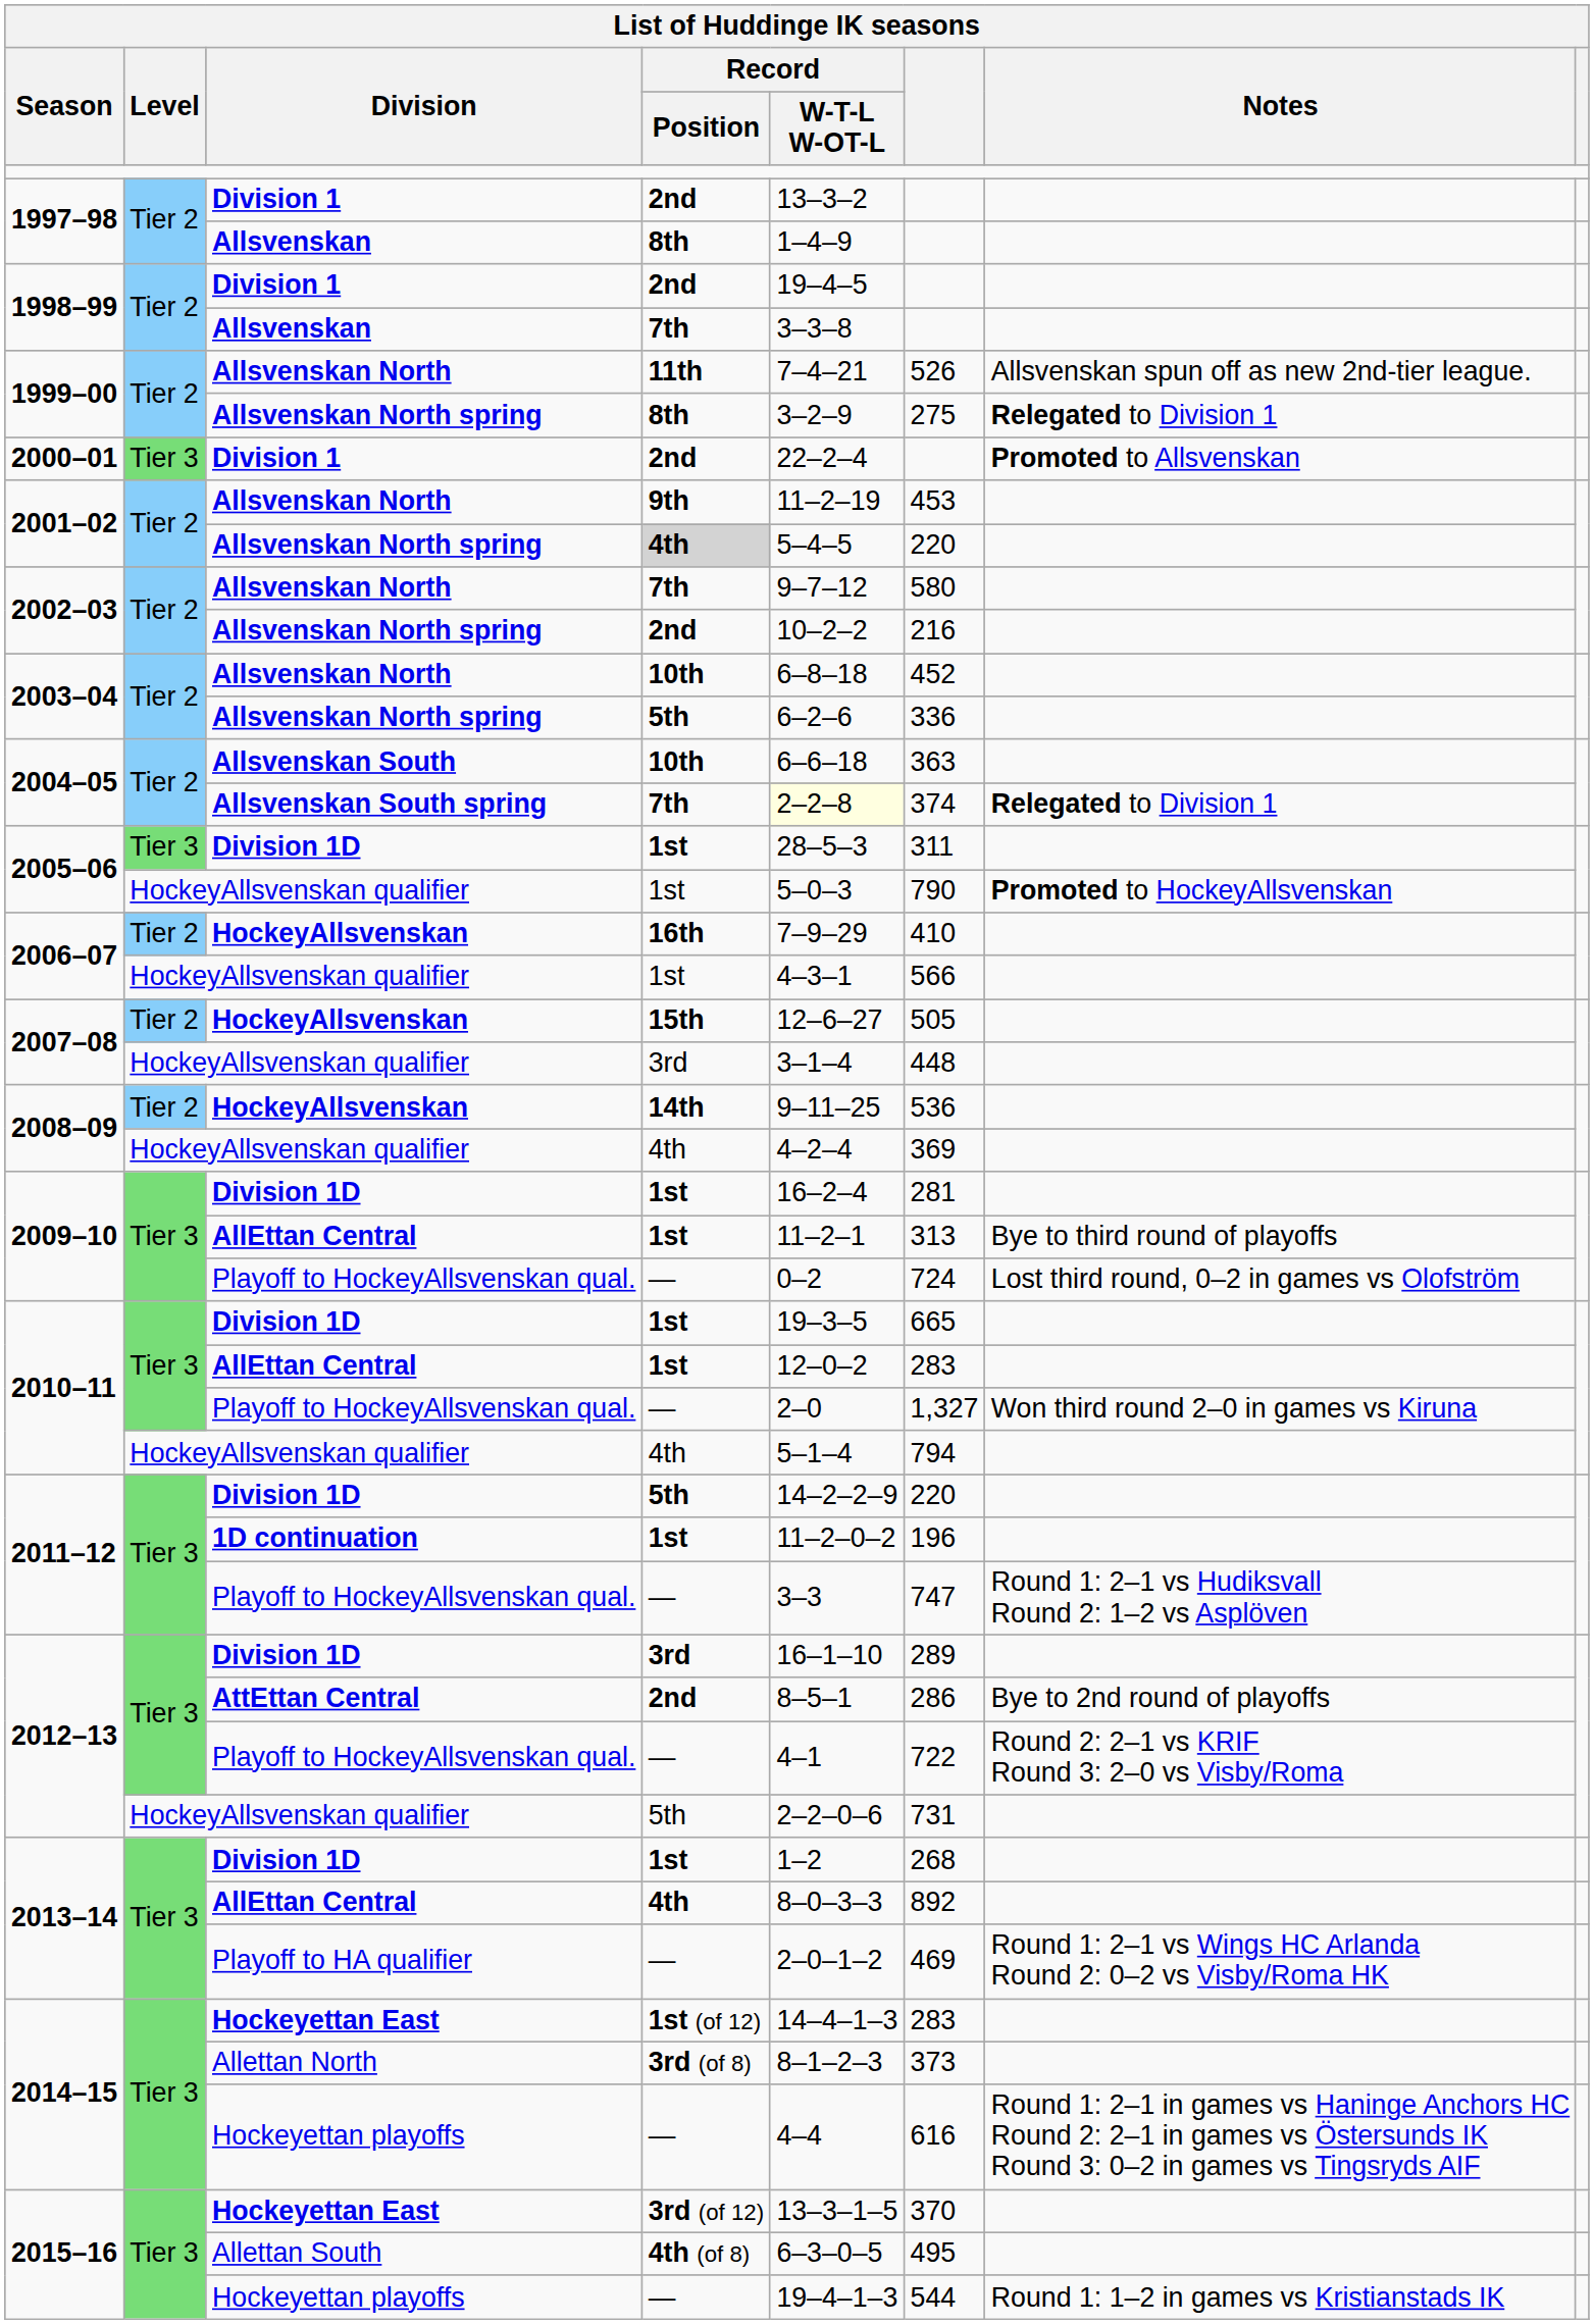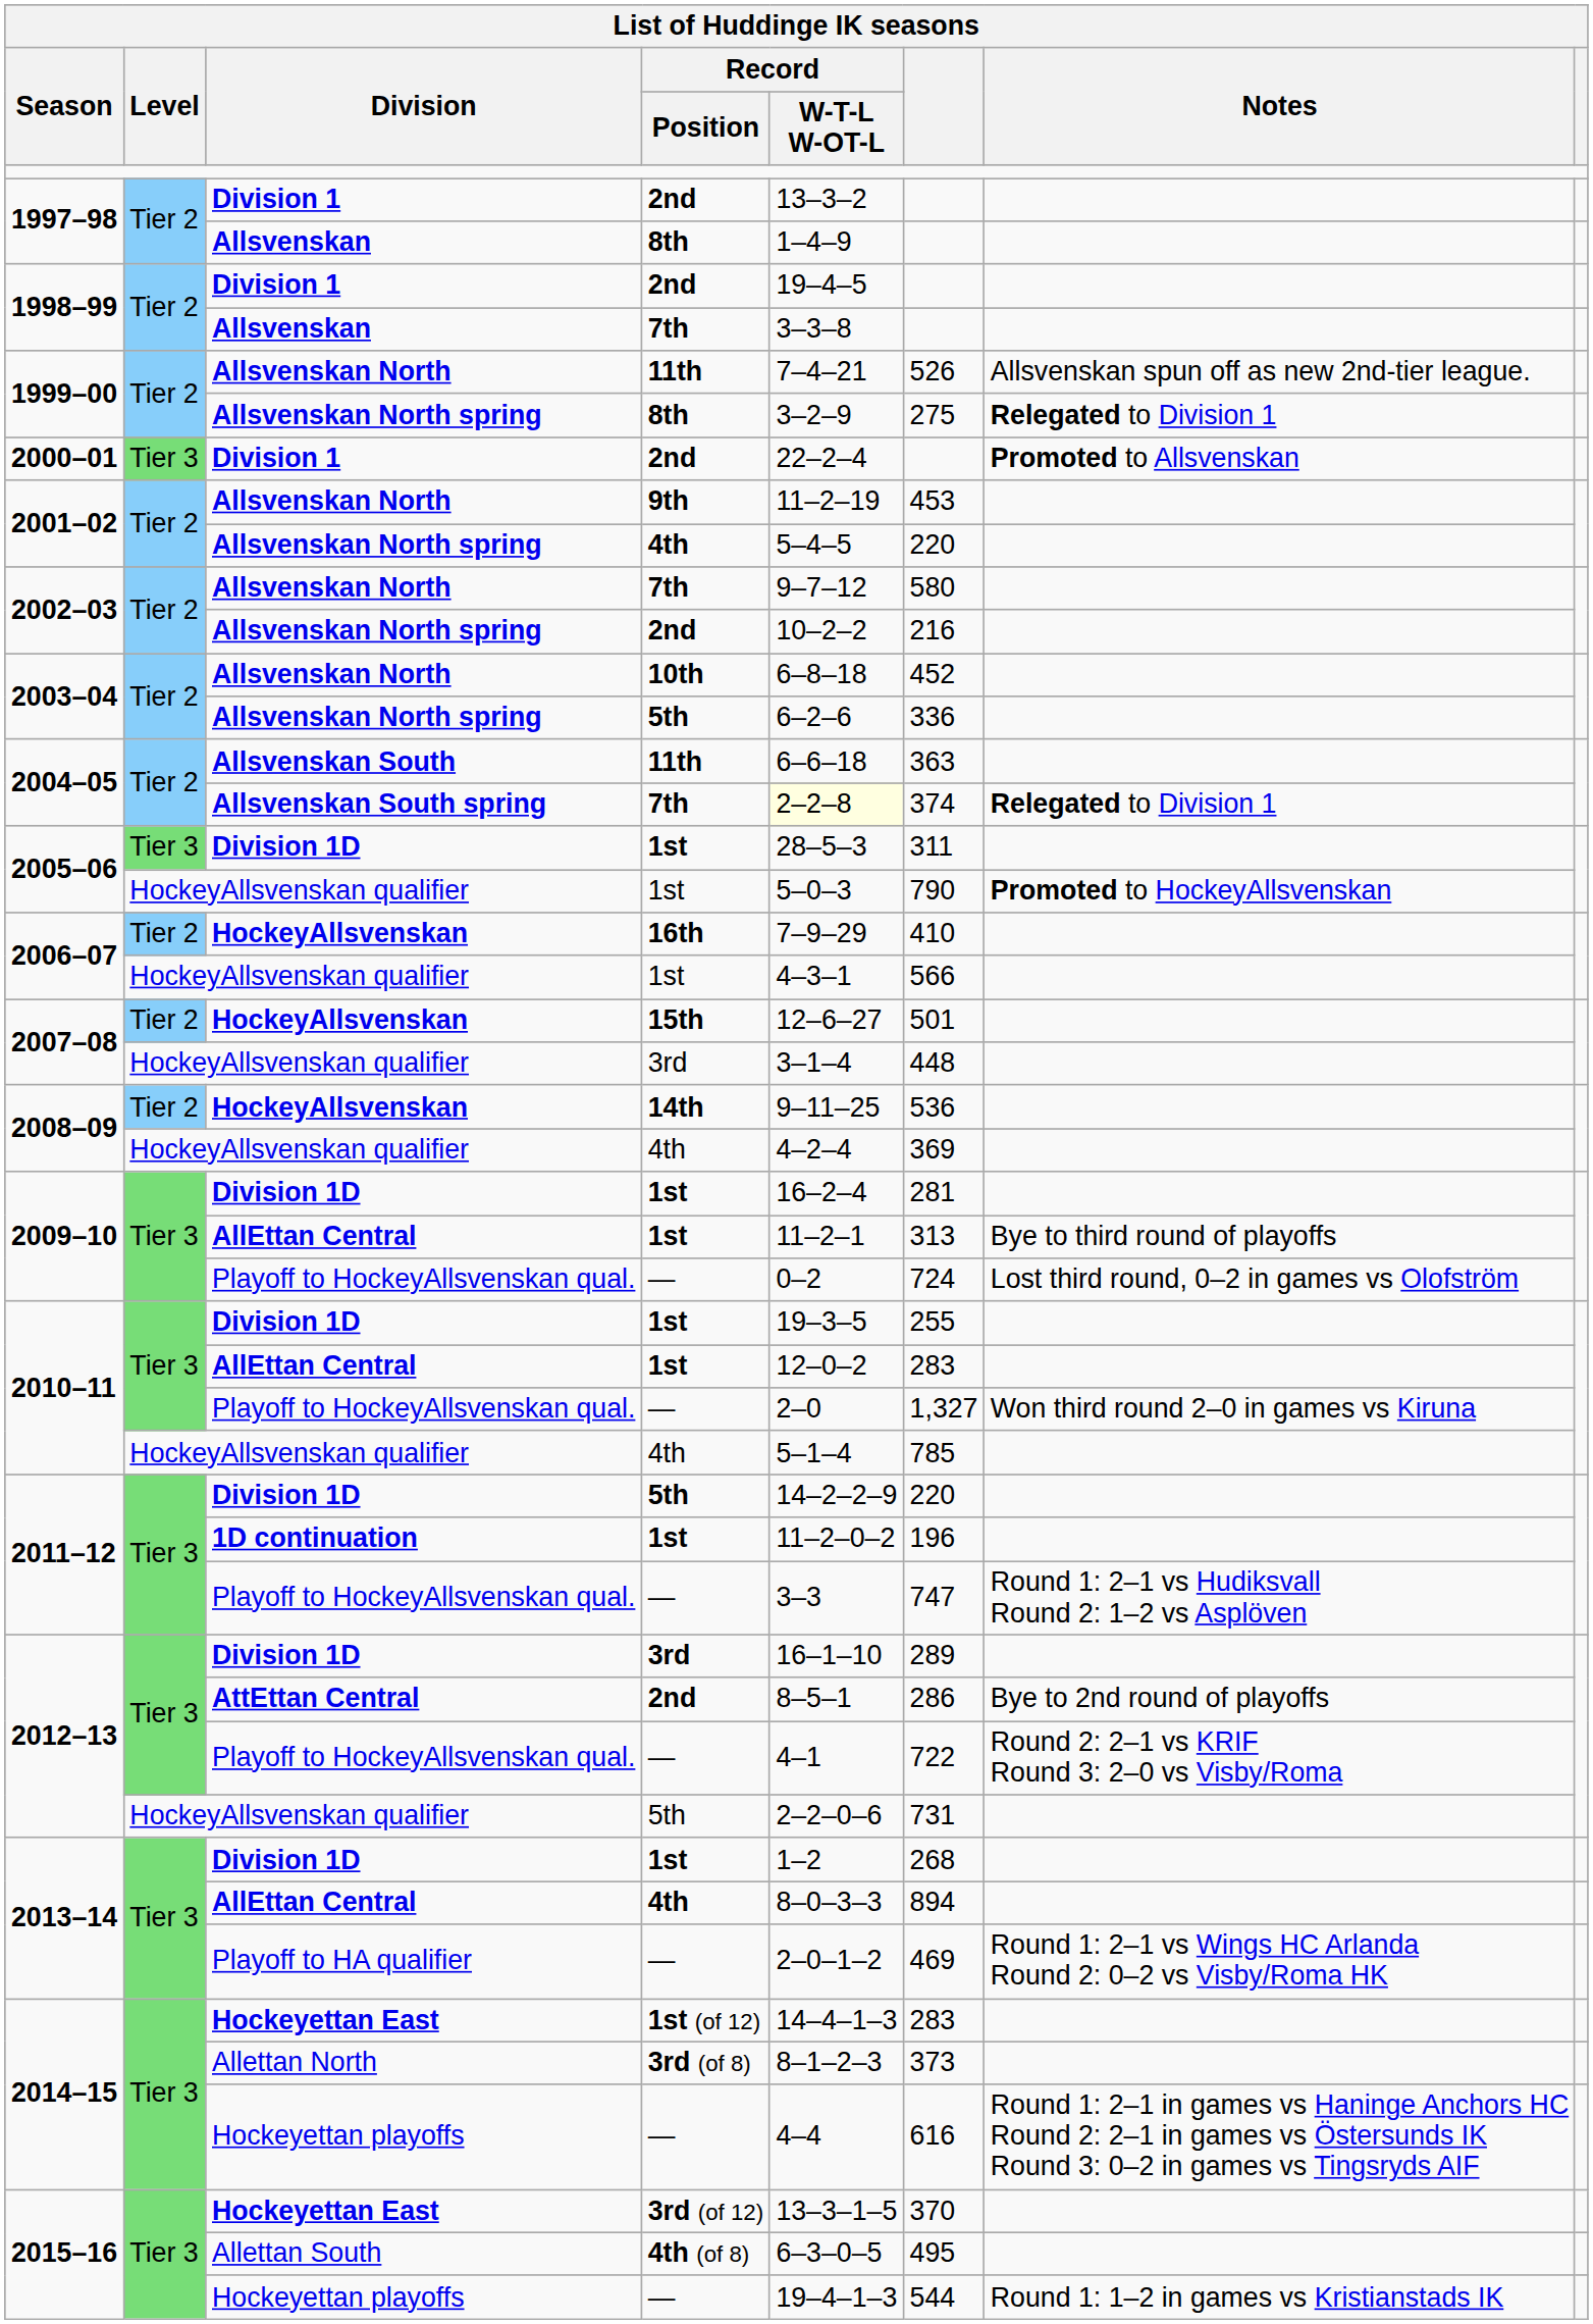 <table class="wikitable collapsible">
 <tr>
 <th colspan=8>List of Huddinge IK seasons</th>
 </tr>
 <tr>
 <th rowspan=2>Season</th>
 <th rowspan=2>Level</th>
 <th rowspan=2>Division</th>
 <th colspan=2>Record</th>
 <th rowspan=2></th>
 <th rowspan=2>Notes</th>
 <th rowspan=2></th>
 </tr>
 <tr>
 <th>Position</th>
 <th>W-T-L<br>W-OT-L</th>
 </tr>
 <tr>
 <td colspan=8></td>
 </tr>
 <tr>
 <td rowspan=2><strong>1997–98</strong></td>
 <td rowspan=2 style="background:#87CEFA;">Tier 2</td>
 <td><strong><a href='#'>Division 1</a></strong></td>
 <td><strong>2nd</strong></td>
 <td>13–3–2</td>
 <td></td>
 <td></td>
 <td></td>
 </tr>
 <tr>
 <td><a href='#'><strong>Allsvenskan</strong></a></td>
 <td><strong>8th</strong></td>
 <td>1–4–9</td>
 <td></td>
 <td></td>
 <td></td>
 </tr>
 <tr>
 <td rowspan=2><strong>1998–99</strong></td>
 <td rowspan=2 style="background:#87CEFA;">Tier 2</td>
 <td><strong><a href='#'>Division 1</a></strong></td>
 <td><strong>2nd</strong></td>
 <td>19–4–5</td>
 <td></td>
 <td></td>
 <td></td>
 </tr>
 <tr>
 <td><a href='#'><strong>Allsvenskan</strong></a></td>
 <td><strong>7th</strong></td>
 <td>3–3–8</td>
 <td></td>
 <td></td>
 <td></td>
 </tr>
 <tr>
 <td rowspan=2><strong>1999–00</strong></td>
 <td rowspan=2 style="background:#87CEFA;">Tier 2</td>
 <td><strong><a href='#'>Allsvenskan North</a></strong></td>
 <td><strong>11th</strong></td>
 <td>7–4–21</td>
 <td>526</td>
 <td>Allsvenskan spun off as new 2nd-tier league.</td>
 <td></td>
 </tr>
 <tr>
 <td><a href='#'><strong>Allsvenskan North spring</strong></a></td>
 <td><strong>8th</strong></td>
 <td>3–2–9</td>
 <td>275</td>
 <td> <strong>Relegated</strong> to <a href='#'>Division 1</a></td>
 <td></td>
 </tr>
 <tr>
 <td><strong>2000–01</strong></td>
 <td style="background:#77DD77;">Tier 3</td>
 <td><strong><a href='#'>Division 1</a></strong></td>
 <td><strong>2nd</strong></td>
 <td>22–2–4</td>
 <td></td>
 <td> <strong>Promoted</strong> to <a href='#'>Allsvenskan</a></td>
 <td></td>
 </tr>
 <tr>
 <td rowspan=2><strong>2001–02</strong></td>
 <td rowspan=2 style="background:#87CEFA;">Tier 2</td>
 <td><strong><a href='#'>Allsvenskan North</a></strong></td>
 <td><strong>9th</strong></td>
 <td>11–2–19</td>
 <td>453</td>
 <td></td>
 <td rowspan=2></td>
 </tr>
 <tr>
 <td><a href='#'><strong>Allsvenskan North spring</strong></a></td>
-<td style="background: lightgrey;"><strong>4th</strong></td>
+<td><strong>4th</strong></td>
 <td>5–4–5</td>
 <td>220</td>
 <td></td>
 </tr>
 <tr>
 <td rowspan=2><strong>2002–03</strong></td>
 <td rowspan=2 style="background:#87CEFA;">Tier 2</td>
 <td><strong><a href='#'>Allsvenskan North</a></strong></td>
 <td><strong>7th</strong></td>
 <td>9–7–12</td>
 <td>580</td>
 <td></td>
 <td rowspan=2></td>
 </tr>
 <tr>
 <td><a href='#'><strong>Allsvenskan North spring</strong></a></td>
 <td><strong>2nd</strong></td>
 <td>10–2–2</td>
 <td>216</td>
 <td></td>
 </tr>
 <tr>
 <td rowspan=2><strong>2003–04</strong></td>
 <td rowspan=2 style="background:#87CEFA;">Tier 2</td>
 <td><strong><a href='#'>Allsvenskan North</a></strong></td>
 <td><strong>10th</strong></td>
 <td>6–8–18</td>
 <td>452</td>
 <td></td>
 <td rowspan=2></td>
 </tr>
 <tr>
 <td><a href='#'><strong>Allsvenskan North spring</strong></a></td>
 <td><strong>5th</strong></td>
 <td>6–2–6</td>
 <td>336</td>
 <td></td>
 </tr>
 <tr>
 <td rowspan=2><strong>2004–05</strong></td>
 <td rowspan=2 style="background:#87CEFA;">Tier 2</td>
 <td><strong><a href='#'>Allsvenskan South</a></strong></td>
-<td><strong>10th</strong></td>
+<td><strong>11th</strong></td>
 <td>6–6–18</td>
 <td>363</td>
 <td></td>
 <td rowspan=2></td>
 </tr>
 <tr>
 <td><a href='#'><strong>Allsvenskan South spring</strong></a></td>
 <td><strong>7th</strong></td>
 <td style="background: lightyellow;">2–2–8</td>
 <td>374</td>
 <td> <strong>Relegated</strong> to <a href='#'>Division 1</a></td>
 </tr>
 <tr>
 <td rowspan=2><strong>2005–06</strong></td>
 <td style="background:#77DD77;">Tier 3</td>
 <td><strong><a href='#'>Division 1D</a></strong></td>
 <td><strong>1st</strong></td>
 <td>28–5–3</td>
 <td>311</td>
 <td></td>
 <td rowspan=2></td>
 </tr>
 <tr>
 <td colspan=2><a href='#'>HockeyAllsvenskan qualifier</a></td>
 <td>1st</td>
 <td>5–0–3</td>
 <td>790</td>
 <td> <strong>Promoted</strong> to <a href='#'>HockeyAllsvenskan</a></td>
 </tr>
 <tr>
 <td rowspan=2><strong>2006–07</strong></td>
 <td style="background:#87CEFA;">Tier 2</td>
 <td><strong><a href='#'>HockeyAllsvenskan</a></strong></td>
 <td><strong>16th</strong></td>
 <td>7–9–29</td>
 <td>410</td>
 <td></td>
 <td rowspan=2></td>
 </tr>
 <tr>
 <td colspan=2><a href='#'>HockeyAllsvenskan qualifier</a></td>
 <td>1st</td>
 <td>4–3–1</td>
 <td>566</td>
 <td></td>
 </tr>
 <tr>
 <td rowspan=2><strong>2007–08</strong></td>
 <td style="background:#87CEFA;">Tier 2</td>
 <td><strong><a href='#'>HockeyAllsvenskan</a></strong></td>
 <td><strong>15th</strong></td>
 <td>12–6–27</td>
-<td>505</td>
+<td>501</td>
 <td></td>
 <td rowspan=2></td>
 </tr>
 <tr>
 <td colspan=2><a href='#'>HockeyAllsvenskan qualifier</a></td>
 <td>3rd</td>
 <td>3–1–4</td>
 <td>448</td>
 <td></td>
 </tr>
 <tr>
 <td rowspan=2><strong>2008–09</strong></td>
 <td style="background:#87CEFA;">Tier 2</td>
 <td><strong><a href='#'>HockeyAllsvenskan</a></strong></td>
 <td><strong>14th</strong></td>
 <td>9–11–25</td>
 <td>536</td>
 <td></td>
 <td rowspan=2></td>
 </tr>
 <tr>
 <td colspan=2><a href='#'>HockeyAllsvenskan qualifier</a></td>
 <td>4th</td>
 <td>4–2–4</td>
 <td>369</td>
 <td></td>
 </tr>
 <tr>
 <td rowspan=3><strong>2009–10</strong></td>
 <td rowspan=3 style="background:#77DD77;">Tier 3</td>
 <td><strong><a href='#'>Division 1D</a></strong></td>
 <td><strong>1st</strong></td>
 <td>16–2–4</td>
 <td>281</td>
 <td></td>
 <td rowspan=3></td>
 </tr>
 <tr>
 <td><strong><a href='#'>AllEttan Central</a></strong></td>
 <td><strong>1st</strong></td>
 <td>11–2–1</td>
 <td>313</td>
 <td>Bye to third round of playoffs</td>
 </tr>
 <tr>
 <td><a href='#'>Playoff to HockeyAllsvenskan qual.</a></td>
 <td>—</td>
 <td>0–2</td>
 <td>724</td>
 <td>Lost third round, 0–2 in games vs <a href='#'>Olofström</a></td>
 </tr>
 <tr>
 <td rowspan=4><strong>2010–11</strong></td>
 <td rowspan=3 style="background:#77DD77;">Tier 3</td>
 <td><strong><a href='#'>Division 1D</a></strong></td>
 <td><strong>1st</strong></td>
 <td>19–3–5</td>
-<td>665</td>
+<td>255</td>
 <td></td>
 <td rowspan=4></td>
 </tr>
 <tr>
 <td><a href='#'><strong>AllEttan Central</strong></a></td>
 <td><strong>1st</strong></td>
 <td>12–0–2</td>
 <td>283</td>
 <td></td>
 </tr>
 <tr>
 <td><a href='#'>Playoff to HockeyAllsvenskan qual.</a></td>
 <td>—</td>
 <td>2–0</td>
 <td>1,327</td>
 <td>Won third round 2–0 in games vs <a href='#'>Kiruna</a></td>
 </tr>
 <tr>
 <td colspan=2><a href='#'>HockeyAllsvenskan qualifier</a></td>
 <td>4th</td>
 <td>5–1–4</td>
-<td>794</td>
+<td>785</td>
 <td></td>
 </tr>
 <tr>
 <td rowspan=3><strong>2011–12</strong></td>
 <td rowspan=3 style="background:#77DD77;">Tier 3</td>
 <td><strong><a href='#'>Division 1D</a></strong></td>
 <td><strong>5th</strong></td>
 <td>14–2–2–9</td>
 <td>220</td>
 <td></td>
 <td rowspan=3></td>
 </tr>
 <tr>
 <td><a href='#'><strong>1D continuation</strong></a></td>
 <td><strong>1st</strong></td>
 <td>11–2–0–2</td>
 <td>196</td>
 <td></td>
 </tr>
 <tr>
 <td><a href='#'>Playoff to HockeyAllsvenskan qual.</a></td>
 <td>—</td>
 <td>3–3</td>
 <td>747</td>
 <td>Round 1: 2–1 vs <a href='#'>Hudiksvall</a><br>Round 2: 1–2 vs <a href='#'>Asplöven</a></td>
 </tr>
 <tr>
 <td rowspan=4><strong>2012–13</strong></td>
 <td rowspan=3 style="background:#77DD77;">Tier 3</td>
 <td><strong><a href='#'>Division 1D</a></strong></td>
 <td><strong>3rd</strong></td>
 <td>16–1–10</td>
 <td>289</td>
 <td></td>
 <td rowspan=4></td>
 </tr>
 <tr>
 <td><a href='#'><strong>AttEttan Central</strong></a></td>
 <td><strong>2nd</strong></td>
 <td>8–5–1</td>
 <td>286</td>
 <td>Bye to 2nd round of playoffs</td>
 </tr>
 <tr>
 <td><a href='#'>Playoff to HockeyAllsvenskan qual.</a></td>
 <td>—</td>
 <td>4–1</td>
 <td>722</td>
 <td>Round 2: 2–1 vs <a href='#'>KRIF</a><br>Round 3: 2–0 vs <a href='#'>Visby/Roma</a></td>
 </tr>
 <tr>
 <td colspan=2><a href='#'>HockeyAllsvenskan qualifier</a></td>
 <td>5th</td>
 <td>2–2–0–6</td>
 <td>731</td>
 <td></td>
 </tr>
 <tr>
 <td rowspan=3><strong>2013–14</strong></td>
 <td rowspan=3 style="background:#77DD77;">Tier 3</td>
 <td><strong><a href='#'>Division 1D</a></strong></td>
 <td><strong>1st</strong></td>
 <td>1–2</td>
 <td>268</td>
 <td></td>
 <td></td>
 </tr>
 <tr>
 <td><strong><a href='#'>AllEttan Central</a></strong></td>
 <td><strong>4th</strong></td>
 <td>8–0–3–3</td>
-<td>892</td>
+<td>894</td>
 <td></td>
 <td></td>
 </tr>
 <tr>
 <td><a href='#'>Playoff to HA qualifier</a></td>
 <td>—</td>
 <td>2–0–1–2</td>
 <td>469</td>
 <td>Round 1: 2–1 vs <a href='#'>Wings HC Arlanda</a><br>Round 2: 0–2 vs <a href='#'>Visby/Roma HK</a></td>
 <td></td>
 </tr>
 <tr>
 <td rowspan=3><strong>2014–15</strong></td>
 <td rowspan=3 style="background:#77DD77;">Tier 3</td>
 <td><strong><a href='#'>Hockeyettan East</a></strong></td>
 <td><strong>1st</strong> <small>(of 12)</small></td>
 <td>14–4–1–3</td>
 <td>283</td>
 <td></td>
 <td></td>
 </tr>
 <tr>
 <td><a href='#'>Allettan North</a></td>
 <td><strong>3rd</strong> <small>(of 8)</small></td>
 <td>8–1–2–3</td>
 <td>373</td>
 <td></td>
 <td></td>
 </tr>
 <tr>
 <td><a href='#'>Hockeyettan playoffs</a></td>
 <td>—</td>
 <td>4–4</td>
 <td>616</td>
 <td>Round 1: 2–1 in games vs <a href='#'>Haninge Anchors HC</a><br>Round 2: 2–1 in games vs <a href='#'>Östersunds IK</a><br>Round 3: 0–2 in games vs <a href='#'>Tingsryds AIF</a></td>
 <td></td>
 </tr>
 <tr>
 <td rowspan=3><strong>2015–16</strong></td>
 <td rowspan=3 style="background:#77DD77;">Tier 3</td>
 <td><strong><a href='#'>Hockeyettan East</a></strong></td>
 <td><strong>3rd</strong> <small>(of 12)</small></td>
 <td>13–3–1–5</td>
 <td>370</td>
 <td></td>
 <td></td>
 </tr>
 <tr>
 <td><a href='#'>Allettan South</a></td>
 <td><strong>4th</strong> <small>(of 8)</small></td>
 <td>6–3–0–5</td>
 <td>495</td>
 <td></td>
 <td></td>
 </tr>
 <tr>
 <td><a href='#'>Hockeyettan playoffs</a></td>
 <td>—</td>
 <td>19–4–1–3</td>
 <td>544</td>
 <td>Round 1: 1–2 in games vs <a href='#'>Kristianstads IK</a></td>
 <td></td>
 </tr>
 </table>
